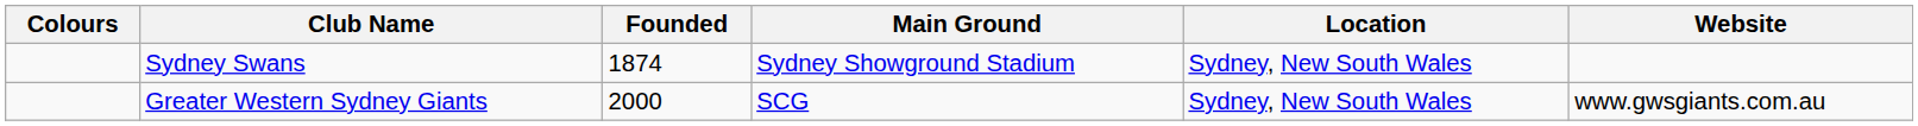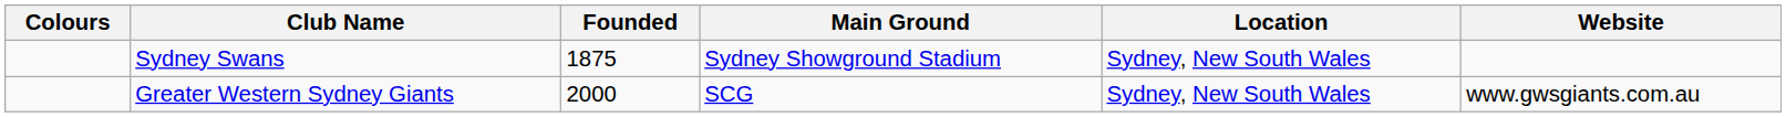 <table class="wikitable" style="width:100%">
 <tr>
 <th>Colours</th>
 <th>Club Name</th>
 <th>Founded</th>
 <th>Main Ground</th>
 <th>Location</th>
 <th>Website</th>
 </tr>
 <tr>
 <td></td>
 <td><a href='#'>Sydney Swans</a></td>
-<td>1874</td>
+<td>1875</td>
 <td><a href='#'>Sydney Showground Stadium</a></td>
 <td><a href='#'>Sydney</a>, <a href='#'>New South Wales</a></td>
 <td></td>
 </tr>
 <tr>
 <td></td>
 <td><a href='#'>Greater Western Sydney Giants</a></td>
 <td>2000</td>
 <td><a href='#'>SCG</a></td>
 <td><a href='#'>Sydney</a>, <a href='#'>New South Wales</a></td>
 <td>www.gwsgiants.com.au</td>
 </tr>
 </table>
